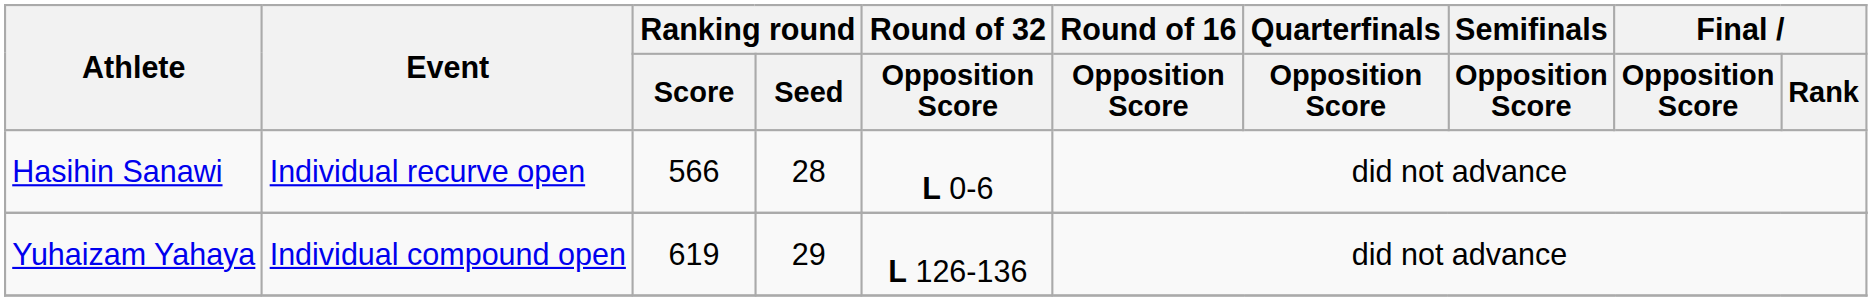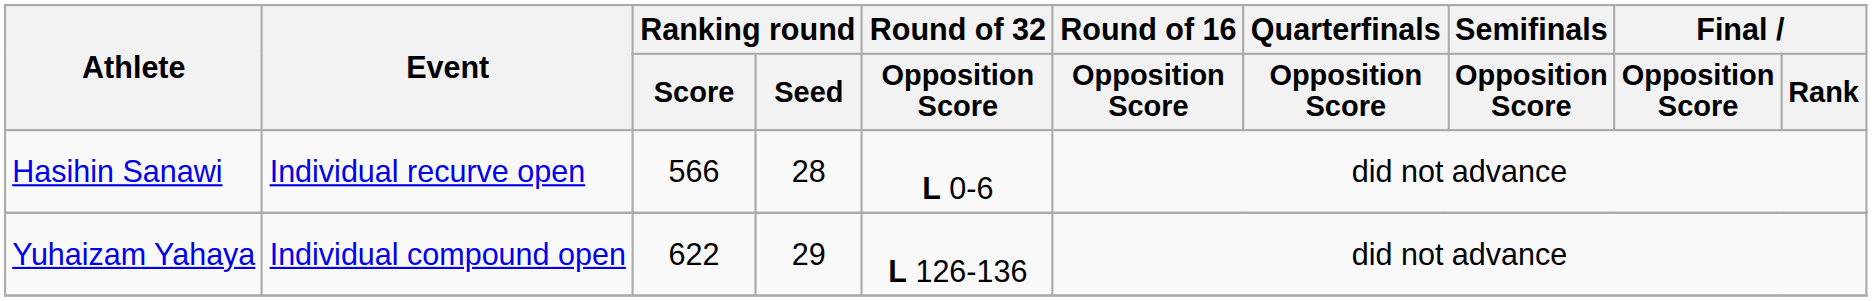 <table class="wikitable" style="font-size:90%">
 <tr>
 <th rowspan=2>Athlete</th>
 <th rowspan=2>Event</th>
 <th colspan="2">Ranking round</th>
 <th>Round of 32</th>
 <th>Round of 16</th>
 <th>Quarterfinals</th>
 <th>Semifinals</th>
 <th colspan="2">Final / </th>
 </tr>
 <tr style="font-size:95%">
 <th>Score</th>
 <th>Seed</th>
 <th>Opposition<br>Score</th>
 <th>Opposition<br>Score</th>
 <th>Opposition<br>Score</th>
 <th>Opposition<br>Score</th>
 <th>Opposition<br>Score</th>
 <th>Rank</th>
 </tr>
 <tr align=center>
 <td align=left><a href='#'>Hasihin Sanawi</a></td>
 <td align=left><a href='#'>Individual recurve open</a></td>
 <td>566</td>
 <td>28</td>
 <td><br><strong>L</strong> 0-6</td>
 <td colspan=6>did not advance</td>
 </tr>
 <tr align=center>
 </tr>
 <tr align=center>
 <td align=left><a href='#'>Yuhaizam Yahaya</a></td>
 <td align=left><a href='#'>Individual compound open</a></td>
-<td>619</td>
+<td>622</td>
 <td>29</td>
 <td><br><strong>L</strong>  126-136</td>
 <td colspan=6>did not advance</td>
 </tr>
 <tr align=center>
 </tr>
 </table>
